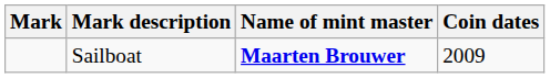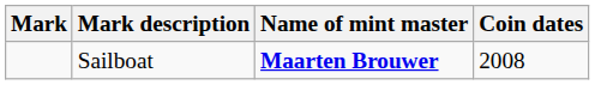 <table class="wikitable">
 <tr>
 <th>Mark</th>
 <th>Mark description</th>
 <th>Name of mint master</th>
 <th>Coin dates</th>
 </tr>
 <tr>
 <td style="text-align:center"></td>
 <td>Sailboat</td>
 <td><strong><a href='#'>Maarten Brouwer</a></strong></td>
-<td>2009</td>
+<td>2008</td>
 </tr>
 </table>
